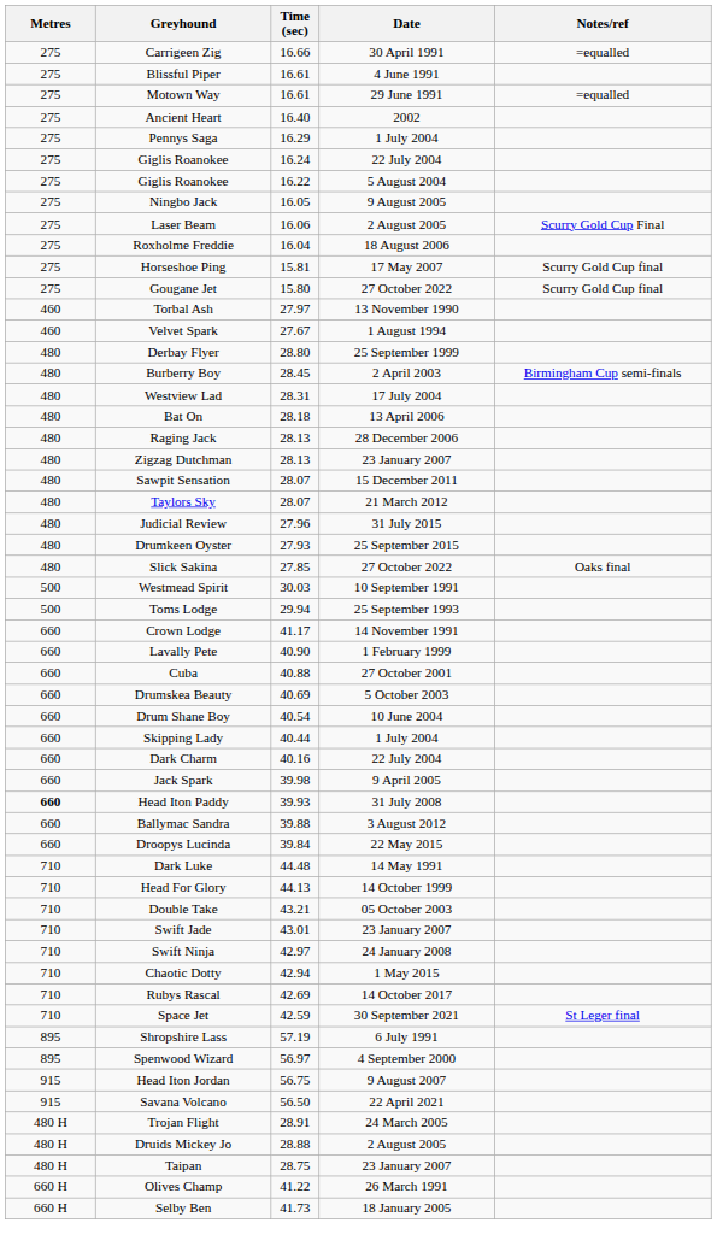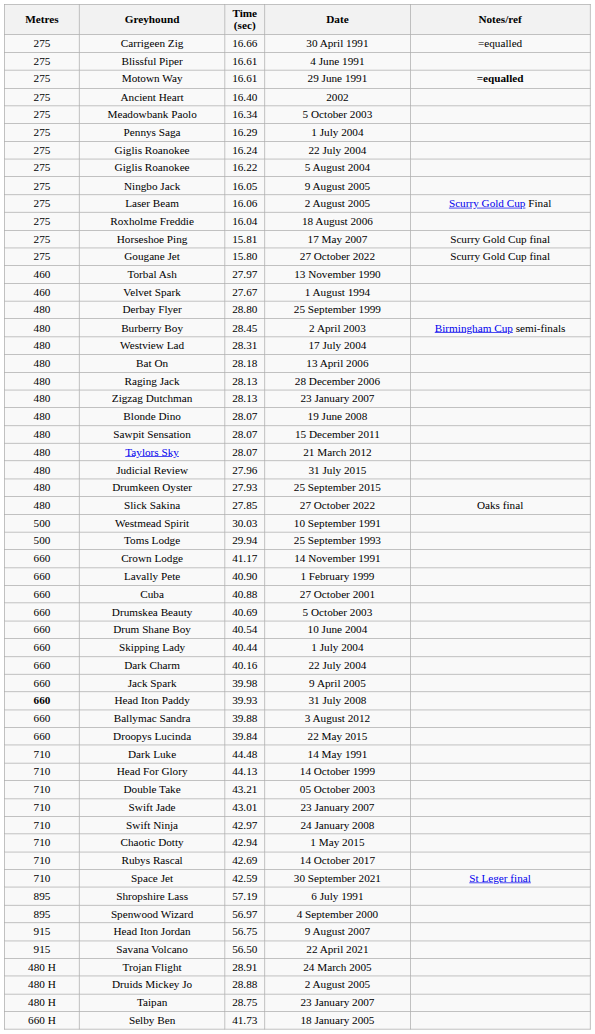 <table class="wikitable" style="font-size: 100%">
 <tr>
 <th width=100>Metres</th>
 <th width=200>Greyhound</th>
 <th width=50>Time (sec)</th>
 <th width=200>Date</th>
 <th width=250>Notes/ref</th>
 </tr>
 <tr align=center>
 <td>275</td>
 <td>Carrigeen Zig</td>
 <td>16.66</td>
 <td>30 April 1991</td>
 <td>=equalled</td>
 </tr>
 <tr align=center>
 <td>275</td>
 <td>Blissful Piper</td>
 <td>16.61</td>
 <td>4 June 1991</td>
 <td></td>
 </tr>
 <tr align=center>
 <td>275</td>
 <td>Motown Way</td>
 <td>16.61</td>
 <td>29 June 1991</td>
-<td>=equalled</td>
+<td><strong>=equalled</strong></td>
 </tr>
 <tr align=center>
 <td>275</td>
 <td>Ancient Heart</td>
 <td>16.40</td>
 <td>2002</td>
+<td></td>
+</tr>
+<tr align=center>
+<td>275</td>
+<td>Meadowbank Paolo</td>
+<td>16.34</td>
+<td>5 October 2003</td>
 <td></td>
 </tr>
 <tr align=center>
 <td>275</td>
 <td>Pennys Saga</td>
 <td>16.29</td>
 <td>1 July 2004</td>
 <td></td>
 </tr>
 <tr align=center>
 <td>275</td>
 <td>Giglis Roanokee</td>
 <td>16.24</td>
 <td>22 July 2004</td>
 <td></td>
 </tr>
 <tr align=center>
 <td>275</td>
 <td>Giglis Roanokee</td>
 <td>16.22</td>
 <td>5 August 2004</td>
 <td></td>
 </tr>
 <tr align=center>
 <td>275</td>
 <td>Ningbo Jack</td>
 <td>16.05</td>
 <td>9 August 2005</td>
 <td></td>
 </tr>
 <tr align=center>
 <td>275</td>
 <td>Laser Beam</td>
 <td>16.06</td>
 <td>2 August 2005</td>
 <td><a href='#'>Scurry Gold Cup</a> Final</td>
 </tr>
 <tr align=center>
 <td>275</td>
 <td>Roxholme Freddie</td>
 <td>16.04</td>
 <td>18 August 2006</td>
 <td></td>
 </tr>
 <tr align=center>
 <td>275</td>
 <td>Horseshoe Ping</td>
 <td>15.81</td>
 <td>17 May 2007</td>
 <td>Scurry Gold Cup final</td>
 </tr>
 <tr align=center>
 <td>275</td>
 <td>Gougane Jet</td>
 <td>15.80</td>
 <td>27 October 2022</td>
 <td>Scurry Gold Cup final</td>
 </tr>
 <tr align=center>
 <td>460</td>
 <td>Torbal Ash</td>
 <td>27.97</td>
 <td>13 November 1990</td>
 <td></td>
 </tr>
 <tr align=center>
 <td>460</td>
 <td>Velvet Spark</td>
 <td>27.67</td>
 <td>1 August 1994</td>
 <td></td>
 </tr>
 <tr align=center>
 <td>480</td>
 <td>Derbay Flyer</td>
 <td>28.80</td>
 <td>25 September 1999</td>
 <td></td>
 </tr>
 <tr align=center>
 <td>480</td>
 <td>Burberry Boy</td>
 <td>28.45</td>
 <td>2 April 2003</td>
 <td><a href='#'>Birmingham Cup</a> semi-finals</td>
 </tr>
 <tr align=center>
 <td>480</td>
 <td>Westview Lad</td>
 <td>28.31</td>
 <td>17 July 2004</td>
 <td></td>
 </tr>
 <tr align=center>
 <td>480</td>
 <td>Bat On</td>
 <td>28.18</td>
 <td>13 April 2006</td>
 <td></td>
 </tr>
 <tr align=center>
 <td>480</td>
 <td>Raging Jack</td>
 <td>28.13</td>
 <td>28 December 2006</td>
 <td></td>
 </tr>
 <tr align=center>
 <td>480</td>
 <td>Zigzag Dutchman</td>
 <td>28.13</td>
 <td>23 January 2007</td>
+<td></td>
+</tr>
+<tr align=center>
+<td>480</td>
+<td>Blonde Dino</td>
+<td>28.07</td>
+<td>19 June 2008</td>
 <td></td>
 </tr>
 <tr align=center>
 <td>480</td>
 <td>Sawpit Sensation</td>
 <td>28.07</td>
 <td>15 December 2011</td>
 <td></td>
 </tr>
 <tr align=center>
 <td>480</td>
 <td><a href='#'>Taylors Sky</a></td>
 <td>28.07</td>
 <td>21 March 2012</td>
 <td></td>
 </tr>
 <tr align=center>
 <td>480</td>
 <td>Judicial Review</td>
 <td>27.96</td>
 <td>31 July 2015</td>
 <td></td>
 </tr>
 <tr align=center>
 <td>480</td>
 <td>Drumkeen Oyster</td>
 <td>27.93</td>
 <td>25 September 2015</td>
 <td></td>
 </tr>
 <tr align=center>
 <td>480</td>
 <td>Slick Sakina</td>
 <td>27.85</td>
 <td>27 October 2022</td>
 <td>Oaks final</td>
 </tr>
 <tr align=center>
 <td>500</td>
 <td>Westmead Spirit</td>
 <td>30.03</td>
 <td>10 September 1991</td>
 <td></td>
 </tr>
 <tr align=center>
 <td>500</td>
 <td>Toms Lodge</td>
 <td>29.94</td>
 <td>25 September 1993</td>
 <td></td>
 </tr>
 <tr align=center>
 <td>660</td>
 <td>Crown Lodge</td>
 <td>41.17</td>
 <td>14 November 1991</td>
 <td></td>
 </tr>
 <tr align=center>
 <td>660</td>
 <td>Lavally Pete</td>
 <td>40.90</td>
 <td>1 February 1999</td>
 <td></td>
 </tr>
 <tr align=center>
 <td>660</td>
 <td>Cuba</td>
 <td>40.88</td>
 <td>27 October 2001</td>
 <td></td>
 </tr>
 <tr align=center>
 <td>660</td>
 <td>Drumskea Beauty</td>
 <td>40.69</td>
 <td>5 October 2003</td>
 <td></td>
 </tr>
 <tr align=center>
 <td>660</td>
 <td>Drum Shane Boy</td>
 <td>40.54</td>
 <td>10 June 2004</td>
 <td></td>
 </tr>
 <tr align=center>
 <td>660</td>
 <td>Skipping Lady</td>
 <td>40.44</td>
 <td>1 July 2004</td>
 <td></td>
 </tr>
 <tr align=center>
 <td>660</td>
 <td>Dark Charm</td>
 <td>40.16</td>
 <td>22 July 2004</td>
 <td></td>
 </tr>
 <tr align=center>
 <td>660</td>
 <td>Jack Spark</td>
 <td>39.98</td>
 <td>9 April 2005</td>
 <td></td>
 </tr>
 <tr align=center>
 <td><strong>660</strong></td>
 <td>Head Iton Paddy</td>
 <td>39.93</td>
 <td>31 July 2008</td>
 <td></td>
 </tr>
 <tr align=center>
 <td>660</td>
 <td>Ballymac Sandra</td>
 <td>39.88</td>
 <td>3 August 2012</td>
 <td></td>
 </tr>
 <tr align=center>
 <td>660</td>
 <td>Droopys Lucinda</td>
 <td>39.84</td>
 <td>22 May 2015</td>
 <td></td>
 </tr>
 <tr align=center>
 <td>710</td>
 <td>Dark Luke</td>
 <td>44.48</td>
 <td>14 May 1991</td>
 <td></td>
 </tr>
 <tr align=center>
 <td>710</td>
 <td>Head For Glory</td>
 <td>44.13</td>
 <td>14 October 1999</td>
 <td></td>
 </tr>
 <tr align=center>
 <td>710</td>
 <td>Double Take</td>
 <td>43.21</td>
 <td>05 October 2003</td>
 <td></td>
 </tr>
 <tr align=center>
 <td>710</td>
 <td>Swift Jade</td>
 <td>43.01</td>
 <td>23 January 2007</td>
 <td></td>
 </tr>
 <tr align=center>
 <td>710</td>
 <td>Swift Ninja</td>
 <td>42.97</td>
 <td>24 January 2008</td>
 <td></td>
 </tr>
 <tr align=center>
 <td>710</td>
 <td>Chaotic Dotty</td>
 <td>42.94</td>
 <td>1 May 2015</td>
 <td></td>
 </tr>
 <tr align=center>
 <td>710</td>
 <td>Rubys Rascal</td>
 <td>42.69</td>
 <td>14 October 2017</td>
 <td></td>
 </tr>
 <tr align=center>
 <td>710</td>
 <td>Space Jet</td>
 <td>42.59</td>
 <td>30 September 2021</td>
 <td><a href='#'>St Leger final</a></td>
 </tr>
 <tr align=center>
 <td>895</td>
 <td>Shropshire Lass</td>
 <td>57.19</td>
 <td>6 July 1991</td>
 <td></td>
 </tr>
 <tr align=center>
 <td>895</td>
 <td>Spenwood Wizard</td>
 <td>56.97</td>
 <td>4 September 2000</td>
 <td></td>
 </tr>
 <tr align=center>
 <td>915</td>
 <td>Head Iton Jordan</td>
 <td>56.75</td>
 <td>9 August 2007</td>
 <td></td>
 </tr>
 <tr align=center>
 <td>915</td>
 <td>Savana Volcano</td>
 <td>56.50</td>
 <td>22 April 2021</td>
 <td></td>
 </tr>
 <tr align=center>
 <td>480 H</td>
 <td>Trojan Flight</td>
 <td>28.91</td>
 <td>24 March 2005</td>
 <td></td>
 </tr>
 <tr align=center>
 <td>480 H</td>
 <td>Druids Mickey Jo</td>
 <td>28.88</td>
 <td>2 August 2005</td>
 <td></td>
 </tr>
 <tr align=center>
 <td>480 H</td>
 <td>Taipan</td>
 <td>28.75</td>
 <td>23 January 2007</td>
 <td></td>
 </tr>
 <tr align=center>
 <td>660 H</td>
-<td>Olives Champ</td>
-<td>41.22</td>
-<td>26 March 1991</td>
-<td></td>
-</tr>
-<tr align=center>
-<td>660 H</td>
 <td>Selby Ben</td>
 <td>41.73</td>
 <td>18 January 2005</td>
 <td></td>
 </tr>
 </table>
